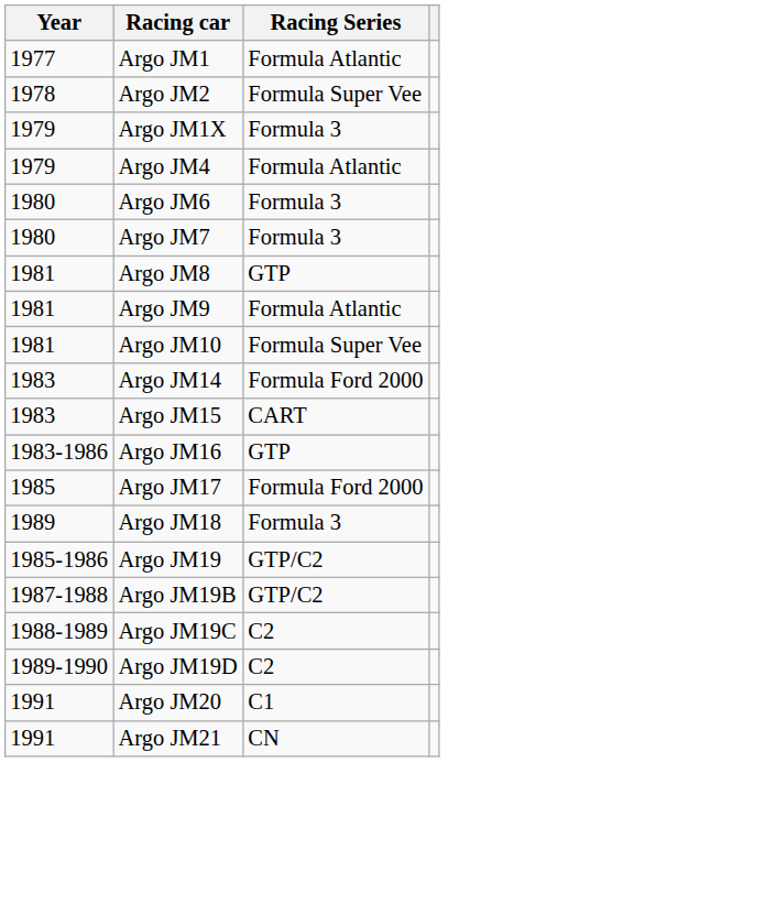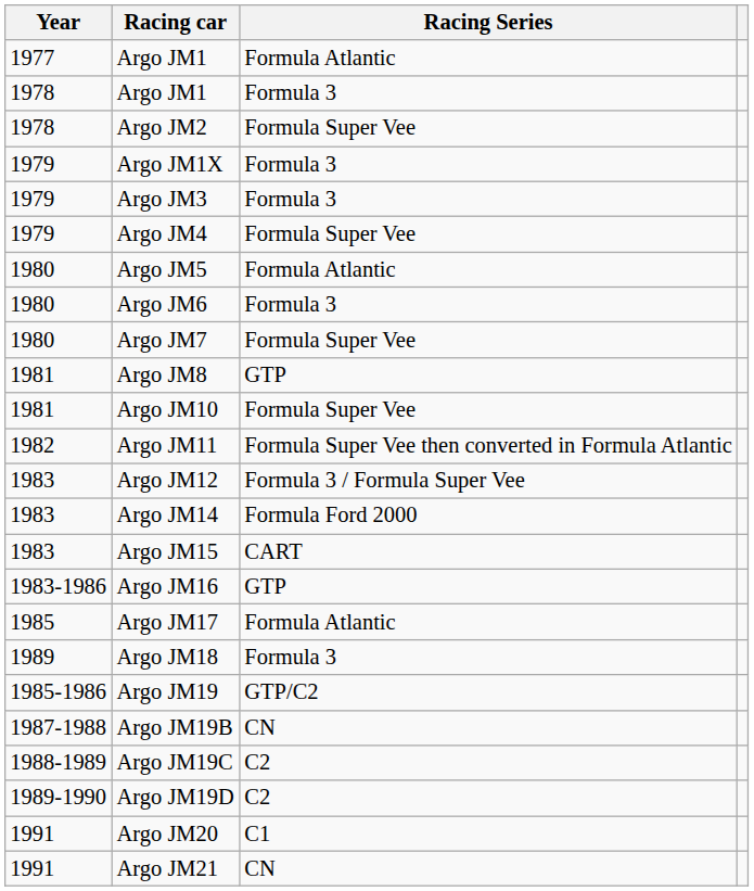 <table class="wikitable">
 <tr>
 <th>Year</th>
 <th colspan=1>Racing car</th>
 <th>Racing Series</th>
 <th></th>
 </tr>
 <tr>
 <td>1977</td>
 <td>Argo JM1</td>
 <td>Formula Atlantic</td>
+<td></td>
+</tr>
+<tr>
+<td>1978</td>
+<td>Argo JM1</td>
+<td>Formula 3</td>
 <td></td>
 </tr>
 <tr>
 <td>1978</td>
 <td>Argo JM2</td>
 <td>Formula Super Vee</td>
 <td></td>
 </tr>
 <tr>
 <td>1979</td>
 <td>Argo JM1X</td>
 <td>Formula 3</td>
 <td></td>
 </tr>
 <tr>
 <td>1979</td>
+<td>Argo JM3</td>
+<td>Formula 3</td>
+<td></td>
+</tr>
+<tr>
+<td>1979</td>
 <td>Argo JM4</td>
+<td>Formula Super Vee</td>
+<td></td>
+</tr>
+<tr>
+<td>1980</td>
+<td>Argo JM5</td>
 <td>Formula Atlantic</td>
 <td></td>
 </tr>
 <tr>
 <td>1980</td>
 <td>Argo JM6</td>
 <td>Formula 3</td>
 <td></td>
 </tr>
 <tr>
 <td>1980</td>
 <td>Argo JM7</td>
-<td>Formula 3</td>
+<td>Formula Super Vee</td>
 <td></td>
 </tr>
 <tr>
 <td>1981</td>
 <td>Argo JM8</td>
 <td>GTP</td>
 <td></td>
 </tr>
 <tr>
 <td>1981</td>
-<td>Argo JM9</td>
-<td>Formula Atlantic</td>
+<td>Argo JM10</td>
+<td>Formula Super Vee</td>
 <td></td>
 </tr>
 <tr>
-<td>1981</td>
-<td>Argo JM10</td>
-<td>Formula Super Vee</td>
+<td>1982</td>
+<td>Argo JM11</td>
+<td>Formula Super Vee  then converted in Formula Atlantic</td>
+<td></td>
+</tr>
+<tr>
+<td>1983</td>
+<td>Argo JM12</td>
+<td>Formula 3 / Formula Super Vee</td>
 <td></td>
 </tr>
 <tr>
 <td>1983</td>
 <td>Argo JM14</td>
 <td>Formula Ford 2000</td>
 <td></td>
 </tr>
 <tr>
 <td>1983</td>
 <td>Argo JM15</td>
 <td>CART</td>
 <td></td>
 </tr>
 <tr>
 <td>1983-1986</td>
 <td>Argo JM16</td>
 <td>GTP</td>
 <td></td>
 </tr>
 <tr>
 <td>1985</td>
 <td>Argo JM17</td>
-<td>Formula Ford 2000</td>
+<td>Formula Atlantic</td>
 <td></td>
 </tr>
 <tr>
 <td>1989</td>
 <td>Argo JM18</td>
 <td>Formula 3</td>
 <td></td>
 </tr>
 <tr>
 <td>1985-1986</td>
 <td>Argo JM19</td>
 <td>GTP/C2</td>
 <td></td>
 </tr>
 <tr>
 <td>1987-1988</td>
 <td>Argo JM19B</td>
-<td>GTP/C2</td>
+<td>CN</td>
 <td></td>
 </tr>
 <tr>
 <td>1988-1989</td>
 <td>Argo JM19C</td>
 <td>C2</td>
 <td></td>
 </tr>
 <tr>
 <td>1989-1990</td>
 <td>Argo JM19D</td>
 <td>C2</td>
 <td></td>
 </tr>
 <tr>
 <td>1991</td>
 <td>Argo JM20</td>
 <td>C1</td>
 <td></td>
 </tr>
 <tr>
 <td>1991</td>
 <td>Argo JM21</td>
 <td>CN</td>
 <td></td>
 </tr>
 </table>
